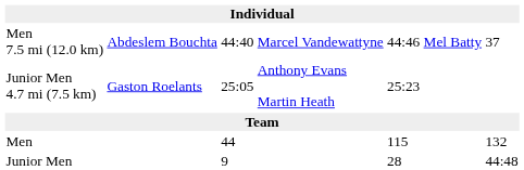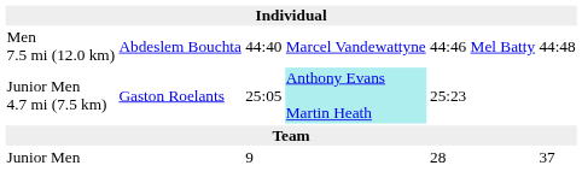 <table>
 <tr>
 <td colspan=7 bgcolor=#eeeeee style=text-align:center;><strong>Individual</strong></td>
 </tr>
 <tr>
 <td>Men<br>7.5 mi (12.0 km)</td>
 <td><a href='#'>Abdeslem Bouchta</a><br></td>
 <td>44:40</td>
 <td><a href='#'>Marcel Vandewattyne</a><br></td>
 <td>44:46</td>
 <td><a href='#'>Mel Batty</a><br></td>
-<td>37</td>
+<td>44:48</td>
 </tr>
 <tr>
 <td>Junior Men<br>4.7 mi (7.5 km)</td>
 <td><a href='#'>Gaston Roelants</a><br></td>
 <td>25:05</td>
-<td><a href='#'>Anthony Evans</a><br> <br> <a href='#'>Martin Heath</a><br></td>
+<td style="background: paleturquoise;"><a href='#'>Anthony Evans</a><br> <br> <a href='#'>Martin Heath</a><br></td>
 <td>25:23</td>
 <td></td>
 <td></td>
 </tr>
 <tr>
 <td colspan=7 bgcolor=#eeeeee style=text-align:center;><strong>Team</strong></td>
 </tr>
 <tr>
-<td>Men</td>
-<td></td>
-<td>44</td>
-<td></td>
-<td>115</td>
-<td></td>
-<td>132</td>
-</tr>
-<tr>
 <td>Junior Men</td>
 <td></td>
 <td>9</td>
 <td></td>
 <td>28</td>
 <td></td>
-<td>44:48</td>
+<td>37</td>
 </tr>
 </table>
